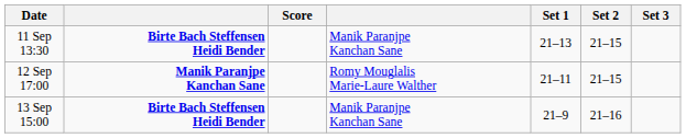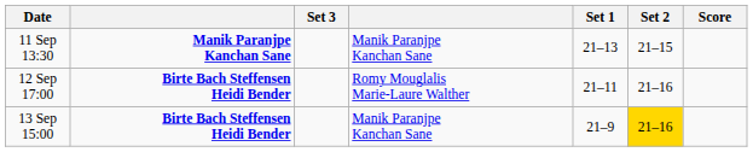 <table class="wikitable" style="text-align: center; font-size:90%">
 <tr>
 <th width="60">Date</th>
 <th align="right" width="225"></th>
-<th width="60">Score</th>
+<th width="50">Set 3</th>
 <th align="left" width="225"></th>
 <th width="50">Set 1</th>
 <th width="50">Set 2</th>
-<th width="50">Set 3</th>
+<th width="60">Score</th>
 </tr>
 <tr>
 <td>11 Sep<br>13:30</td>
-<td align="right"><strong><a href='#'>Birte Bach Steffensen</a> <br><a href='#'>Heidi Bender</a> </strong></td>
-<td align="center"></td>
+<td align="right"><strong><a href='#'>Manik Paranjpe</a> <br><a href='#'>Kanchan Sane</a> </strong></td>
+<td></td>
 <td align="left"> <a href='#'>Manik Paranjpe</a><br> <a href='#'>Kanchan Sane</a></td>
 <td>21–13</td>
 <td>21–15</td>
-<td></td>
+<td align="center"></td>
 </tr>
 <tr>
 <td>12 Sep<br>17:00</td>
-<td align="right"><strong><a href='#'>Manik Paranjpe</a> <br><a href='#'>Kanchan Sane</a> </strong></td>
-<td align="center"></td>
+<td align="right"><strong><a href='#'>Birte Bach Steffensen</a> <br><a href='#'>Heidi Bender</a> </strong></td>
+<td></td>
 <td align="left"> <a href='#'>Romy Mouglalis</a><br> <a href='#'>Marie-Laure Walther</a></td>
 <td>21–11</td>
-<td>21–15</td>
-<td></td>
+<td>21–16</td>
+<td align="center"></td>
 </tr>
 <tr>
 <td>13 Sep<br>15:00</td>
 <td align="right"><strong><a href='#'>Birte Bach Steffensen</a> <br><a href='#'>Heidi Bender</a> </strong></td>
-<td align="center"></td>
+<td></td>
 <td align="left"> <a href='#'>Manik Paranjpe</a><br> <a href='#'>Kanchan Sane</a></td>
 <td>21–9</td>
-<td>21–16</td>
-<td></td>
+<td style="background: gold;">21–16</td>
+<td align="center"></td>
 </tr>
 </table>
